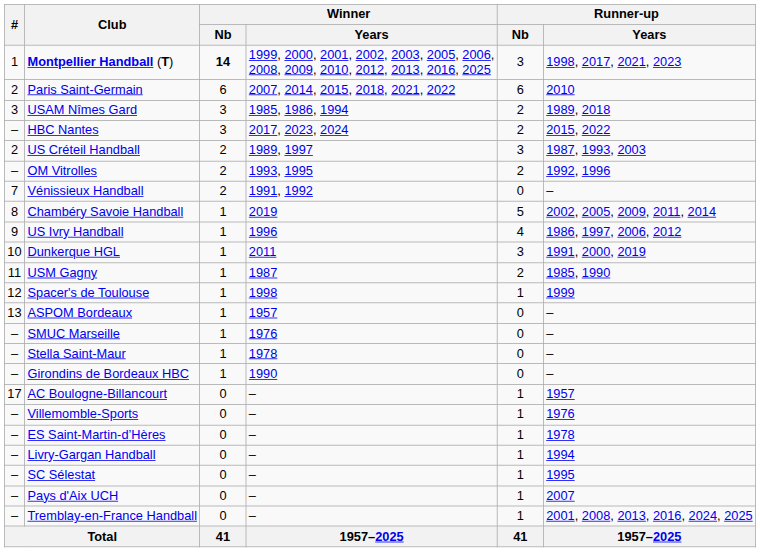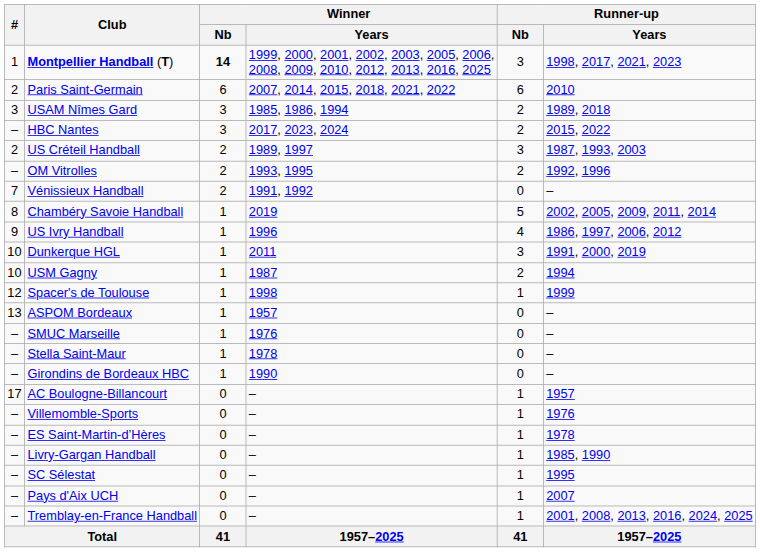 <table class="wikitable centre" cellpadding="3" cellspacing="0" border="1" style="border: gray solid 1px; border-collapse: collapse;">
 <tr>
 <th rowspan=2>#</th>
 <th rowspan=2>Club</th>
 <th colspan=2>Winner</th>
 <th colspan=2>Runner-up</th>
 </tr>
 <tr>
 <th width=50px>Nb</th>
 <th>Years</th>
 <th width=50px>Nb</th>
 <th>Years</th>
 </tr>
 <tr>
 <td align="center">1</td>
 <td><strong><a href='#'>Montpellier Handball</a></strong>   (<strong>T</strong>)</td>
 <td align="center"><strong>14</strong></td>
 <td><a href='#'>1999</a>, <a href='#'>2000</a>, <a href='#'>2001</a>, <a href='#'>2002</a>, <a href='#'>2003</a>, <a href='#'>2005</a>, <a href='#'>2006</a>,<br><a href='#'>2008</a>, <a href='#'>2009</a>, <a href='#'>2010</a>, <a href='#'>2012</a>, <a href='#'>2013</a>, <a href='#'>2016</a>, <a href='#'>2025</a></td>
 <td align="center">3</td>
 <td><a href='#'>1998</a>, <a href='#'>2017</a>, <a href='#'>2021</a>, <a href='#'>2023</a></td>
 </tr>
 <tr>
 <td align="center">2</td>
 <td><a href='#'>Paris Saint-Germain</a></td>
 <td align="center">6</td>
 <td><a href='#'>2007</a>, <a href='#'>2014</a>, <a href='#'>2015</a>, <a href='#'>2018</a>, <a href='#'>2021</a>, <a href='#'>2022</a></td>
 <td align="center">6</td>
 <td><a href='#'>2010</a></td>
 </tr>
 <tr>
 <td align="center">3</td>
 <td><a href='#'>USAM Nîmes Gard</a></td>
 <td align="center">3</td>
 <td><a href='#'>1985</a>, <a href='#'>1986</a>, <a href='#'>1994</a></td>
 <td align="center">2</td>
 <td><a href='#'>1989</a>, <a href='#'>2018</a></td>
 </tr>
 <tr>
 <td align="center">–</td>
 <td><a href='#'>HBC Nantes</a></td>
 <td align="center">3</td>
 <td><a href='#'>2017</a>, <a href='#'>2023</a>, <a href='#'>2024</a></td>
 <td align="center">2</td>
 <td><a href='#'>2015</a>, <a href='#'>2022</a></td>
 </tr>
 <tr>
 <td align="center">2</td>
 <td><a href='#'>US Créteil Handball</a></td>
 <td align="center">2</td>
 <td><a href='#'>1989</a>, <a href='#'>1997</a></td>
 <td align="center">3</td>
 <td><a href='#'>1987</a>, <a href='#'>1993</a>, <a href='#'>2003</a></td>
 </tr>
 <tr>
 <td align="center">–</td>
 <td><a href='#'>OM Vitrolles</a></td>
 <td align="center">2</td>
 <td><a href='#'>1993</a>, <a href='#'>1995</a></td>
 <td align="center">2</td>
 <td><a href='#'>1992</a>, <a href='#'>1996</a></td>
 </tr>
 <tr>
 <td align="center">7</td>
 <td><a href='#'>Vénissieux Handball</a></td>
 <td align="center">2</td>
 <td><a href='#'>1991</a>, <a href='#'>1992</a></td>
 <td align="center">0</td>
 <td>–</td>
 </tr>
 <tr>
 <td align="center">8</td>
 <td><a href='#'>Chambéry Savoie Handball</a></td>
 <td align="center">1</td>
 <td><a href='#'>2019</a></td>
 <td align="center">5</td>
 <td><a href='#'>2002</a>, <a href='#'>2005</a>, <a href='#'>2009</a>, <a href='#'>2011</a>, <a href='#'>2014</a></td>
 </tr>
 <tr>
 <td align="center">9</td>
 <td><a href='#'>US Ivry Handball</a></td>
 <td align="center">1</td>
 <td><a href='#'>1996</a></td>
 <td align="center">4</td>
 <td><a href='#'>1986</a>, <a href='#'>1997</a>, <a href='#'>2006</a>, <a href='#'>2012</a></td>
 </tr>
 <tr>
 <td align="center">10</td>
 <td><a href='#'>Dunkerque HGL</a></td>
 <td align="center">1</td>
 <td><a href='#'>2011</a></td>
 <td align="center">3</td>
 <td><a href='#'>1991</a>, <a href='#'>2000</a>, <a href='#'>2019</a></td>
 </tr>
 <tr>
-<td align="center">11</td>
+<td align="center">10</td>
 <td><a href='#'>USM Gagny</a></td>
 <td align="center">1</td>
 <td><a href='#'>1987</a></td>
 <td align="center">2</td>
-<td><a href='#'>1985</a>, <a href='#'>1990</a></td>
+<td><a href='#'>1994</a></td>
 </tr>
 <tr>
 <td align="center">12</td>
 <td><a href='#'>Spacer's de Toulouse</a></td>
 <td align="center">1</td>
 <td><a href='#'>1998</a></td>
 <td align="center">1</td>
 <td><a href='#'>1999</a></td>
 </tr>
 <tr>
 <td align="center">13</td>
 <td><a href='#'>ASPOM Bordeaux</a></td>
 <td align="center">1</td>
 <td><a href='#'>1957</a></td>
 <td align="center">0</td>
 <td>–</td>
 </tr>
 <tr>
 <td align="center">–</td>
 <td><a href='#'>SMUC Marseille</a></td>
 <td align="center">1</td>
 <td><a href='#'>1976</a></td>
 <td align="center">0</td>
 <td>–</td>
 </tr>
 <tr>
 <td align="center">–</td>
 <td><a href='#'>Stella Saint-Maur</a></td>
 <td align="center">1</td>
 <td><a href='#'>1978</a></td>
 <td align="center">0</td>
 <td>–</td>
 </tr>
 <tr>
 <td align="center">–</td>
 <td><a href='#'>Girondins de Bordeaux HBC</a></td>
 <td align="center">1</td>
 <td><a href='#'>1990</a></td>
 <td align="center">0</td>
 <td>–</td>
 </tr>
 <tr>
 <td align="center">17</td>
 <td><a href='#'>AC Boulogne-Billancourt</a></td>
 <td align="center">0</td>
 <td>–</td>
 <td align="center">1</td>
 <td><a href='#'>1957</a></td>
 </tr>
 <tr>
 <td align="center">–</td>
 <td><a href='#'>Villemomble-Sports</a></td>
 <td align="center">0</td>
 <td>–</td>
 <td align="center">1</td>
 <td><a href='#'>1976</a></td>
 </tr>
 <tr>
 <td align="center">–</td>
 <td><a href='#'>ES Saint-Martin-d’Hères</a></td>
 <td align="center">0</td>
 <td>–</td>
 <td align="center">1</td>
 <td><a href='#'>1978</a></td>
 </tr>
 <tr>
 <td align="center">–</td>
 <td><a href='#'>Livry-Gargan Handball</a></td>
 <td align="center">0</td>
 <td>–</td>
 <td align="center">1</td>
-<td><a href='#'>1994</a></td>
+<td><a href='#'>1985</a>, <a href='#'>1990</a></td>
 </tr>
 <tr>
 <td align="center">–</td>
 <td><a href='#'>SC Sélestat</a></td>
 <td align="center">0</td>
 <td>–</td>
 <td align="center">1</td>
 <td><a href='#'>1995</a></td>
 </tr>
 <tr>
 <td align="center">–</td>
 <td><a href='#'>Pays d'Aix UCH</a></td>
 <td align="center">0</td>
 <td>–</td>
 <td align="center">1</td>
 <td><a href='#'>2007</a></td>
 </tr>
 <tr>
 <td align="center">–</td>
 <td><a href='#'>Tremblay-en-France Handball</a></td>
 <td align="center">0</td>
 <td>–</td>
 <td align="center">1</td>
 <td><a href='#'>2001</a>, <a href='#'>2008</a>, <a href='#'>2013</a>, <a href='#'>2016</a>, <a href='#'>2024</a>, <a href='#'>2025</a></td>
 </tr>
 <tr>
 <th colspan="2">Total</th>
 <th>41</th>
 <th>1957–<a href='#'>2025</a></th>
 <th>41</th>
 <th>1957–<a href='#'>2025</a></th>
 </tr>
 </table>
